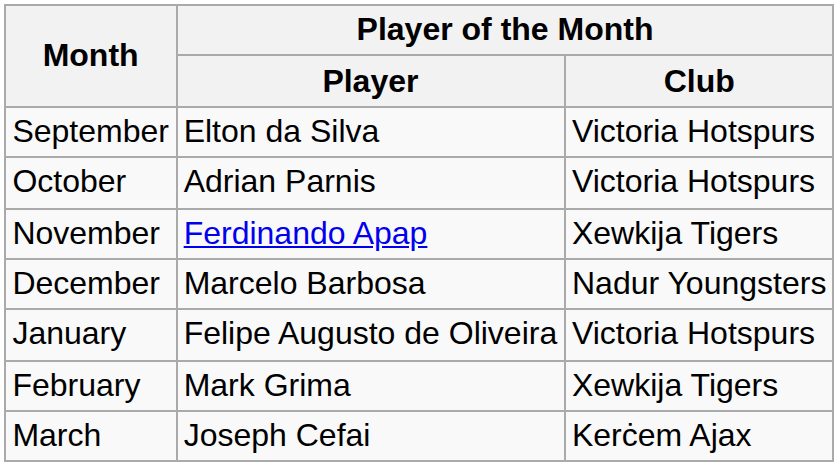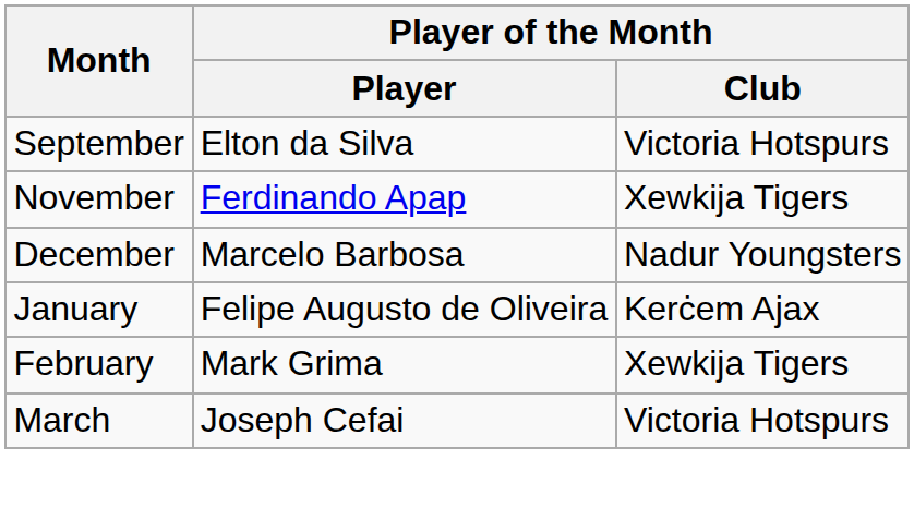 <table class="wikitable">
 <tr>
 <th rowspan="2">Month</th>
 <th colspan="2">Player of the Month</th>
 </tr>
 <tr>
 <th>Player</th>
 <th>Club</th>
 </tr>
 <tr>
 <td>September</td>
 <td> Elton da Silva</td>
 <td>Victoria Hotspurs</td>
 </tr>
 <tr>
-<td>October</td>
-<td> Adrian Parnis</td>
-<td>Victoria Hotspurs</td>
-</tr>
-<tr>
 <td>November</td>
 <td> <a href='#'>Ferdinando Apap</a></td>
 <td>Xewkija Tigers</td>
 </tr>
 <tr>
 <td>December</td>
 <td> Marcelo Barbosa</td>
 <td>Nadur Youngsters</td>
 </tr>
 <tr>
 <td>January</td>
 <td> Felipe Augusto de Oliveira</td>
-<td>Victoria Hotspurs</td>
+<td>Kerċem Ajax</td>
 </tr>
 <tr>
 <td>February</td>
 <td> Mark Grima</td>
 <td>Xewkija Tigers</td>
 </tr>
 <tr>
 <td>March</td>
 <td> Joseph Cefai</td>
-<td>Kerċem Ajax</td>
+<td>Victoria Hotspurs</td>
 </tr>
 </table>
